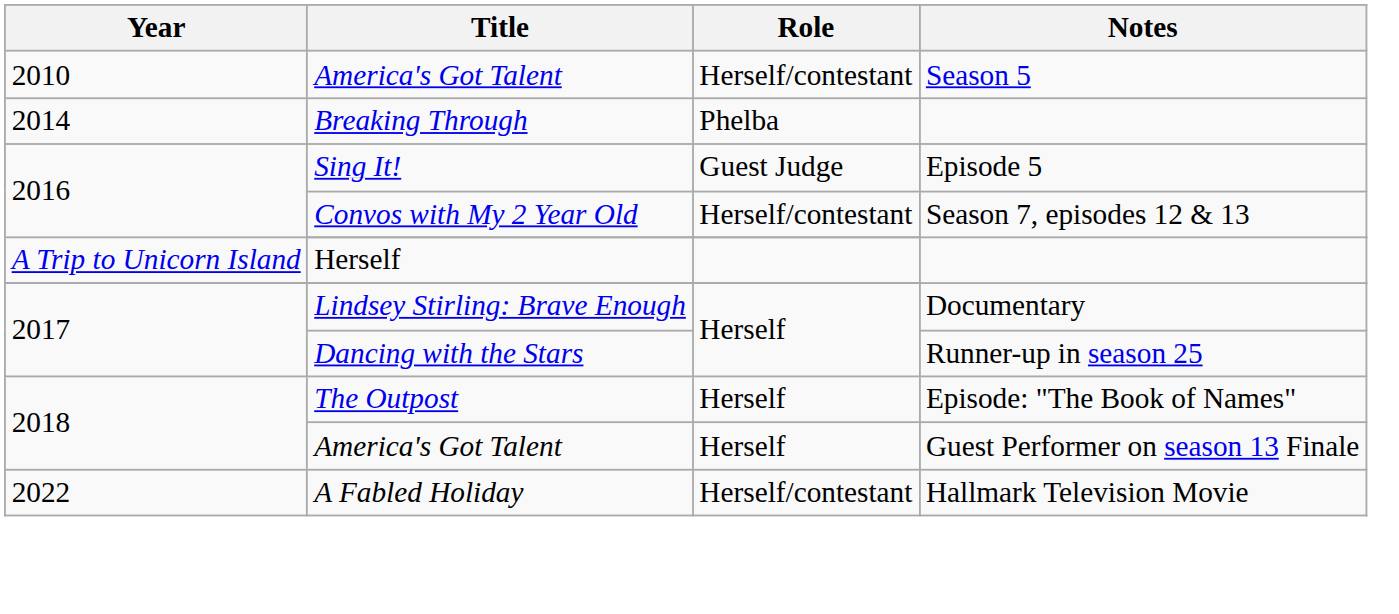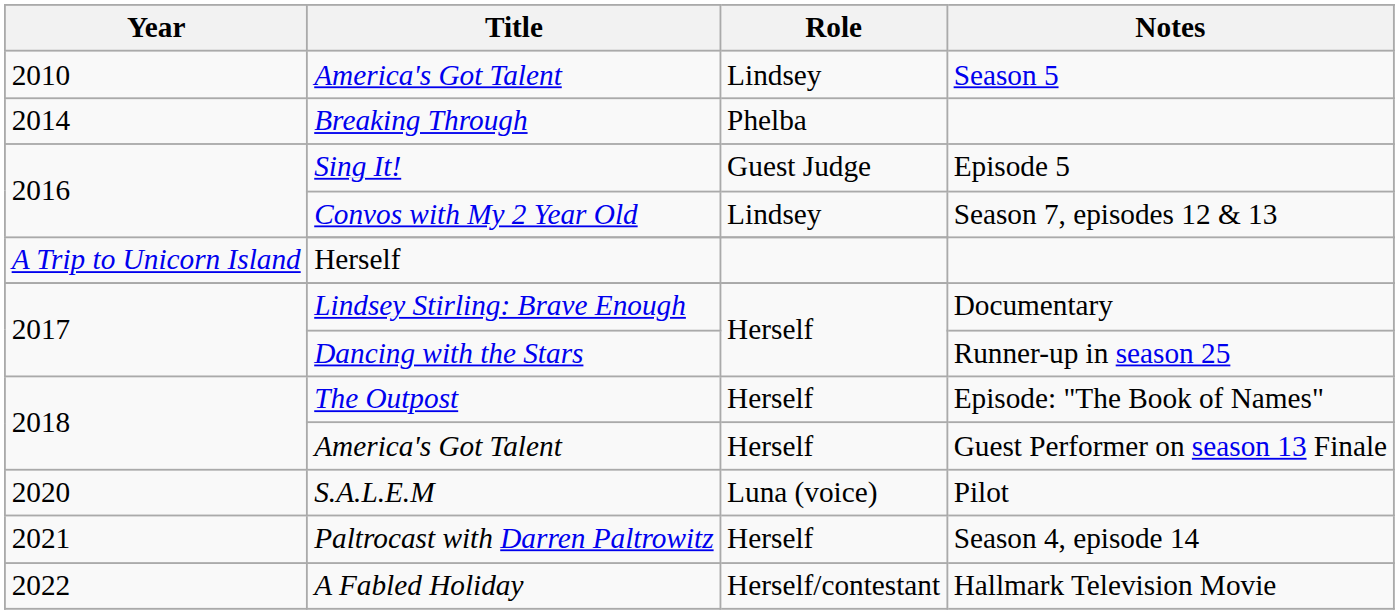 <table class="wikitable">
 <tr>
 <th>Year</th>
 <th>Title</th>
 <th>Role</th>
 <th class="unsortable">Notes</th>
 </tr>
 <tr>
 <td>2010</td>
 <td><em><a href='#'>America's Got Talent</a></em></td>
-<td>Herself/contestant</td>
+<td>Lindsey</td>
 <td><a href='#'>Season 5</a></td>
 </tr>
 <tr>
 <td>2014</td>
 <td><em><a href='#'>Breaking Through</a></em></td>
 <td>Phelba</td>
 </tr>
 <tr>
 <td rowspan="3">2016</td>
 <td><em><a href='#'>Sing It!</a></em></td>
 <td>Guest Judge</td>
 <td>Episode 5</td>
 </tr>
 <tr>
 <td><em><a href='#'>Convos with My 2 Year Old</a></em></td>
-<td>Herself/contestant</td>
+<td>Lindsey</td>
 <td>Season 7, episodes 12 & 13</td>
 </tr>
 <tr>
 </tr>
 <tr>
 <td><em><a href='#'>A Trip to Unicorn Island</a></em></td>
 <td>Herself</td>
 <td></td>
 </tr>
 <tr>
 </tr>
 <tr>
 <td rowspan="2">2017</td>
 <td><em><a href='#'>Lindsey Stirling: Brave Enough</a></em></td>
 <td rowspan="2">Herself</td>
 <td>Documentary</td>
 </tr>
 <tr>
 <td><em><a href='#'>Dancing with the Stars</a></em></td>
 <td>Runner-up in <a href='#'>season 25</a></td>
 </tr>
 <tr>
 <td rowspan="2">2018</td>
 <td><em><a href='#'>The Outpost</a></em></td>
 <td>Herself</td>
 <td>Episode: "The Book of Names"</td>
 </tr>
 <tr>
 <td><em>America's Got Talent</em></td>
 <td>Herself</td>
 <td>Guest Performer on <a href='#'>season 13</a> Finale</td>
 </tr>
 <tr>
+<td>2020</td>
+<td><em>S.A.L.E.M</em></td>
+<td>Luna (voice)</td>
+<td>Pilot</td>
+</tr>
+<tr>
+<td>2021</td>
+<td><em>Paltrocast with <a href='#'>Darren Paltrowitz</a></em></td>
+<td>Herself</td>
+<td>Season 4, episode 14</td>
+</tr>
+<tr>
 <td>2022</td>
 <td><em>A Fabled Holiday</em></td>
 <td>Herself/contestant</td>
 <td>Hallmark Television Movie</td>
 </tr>
 </table>
